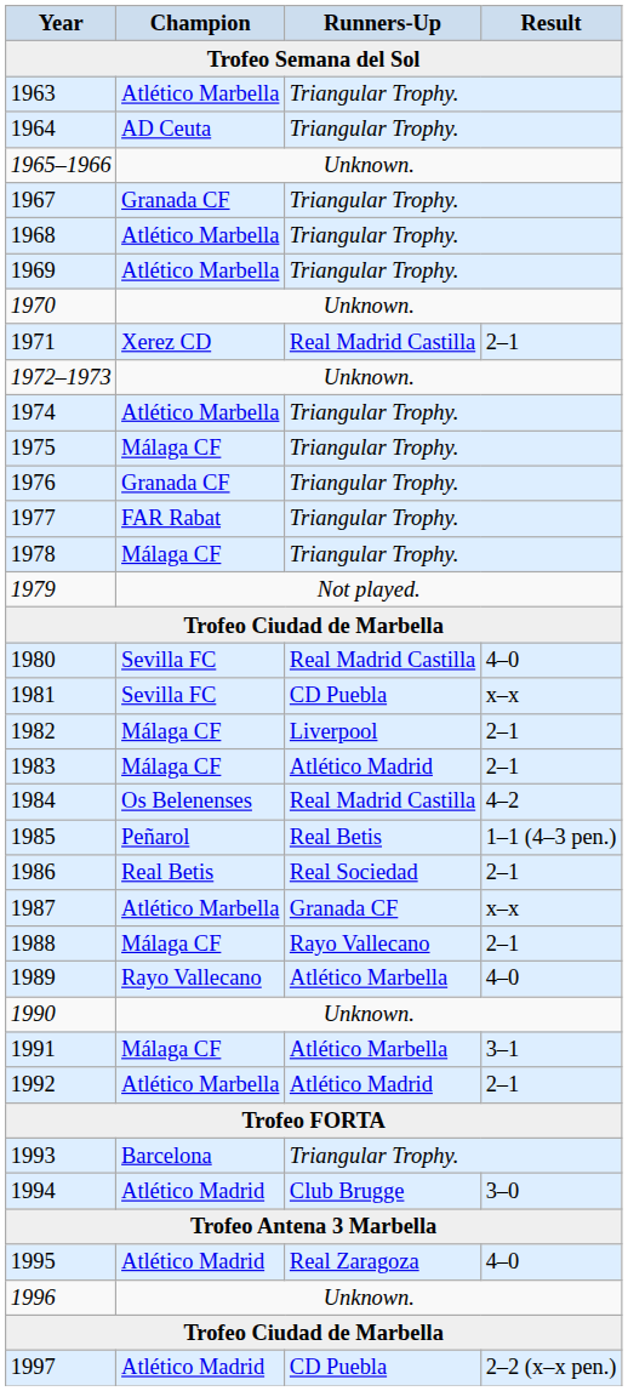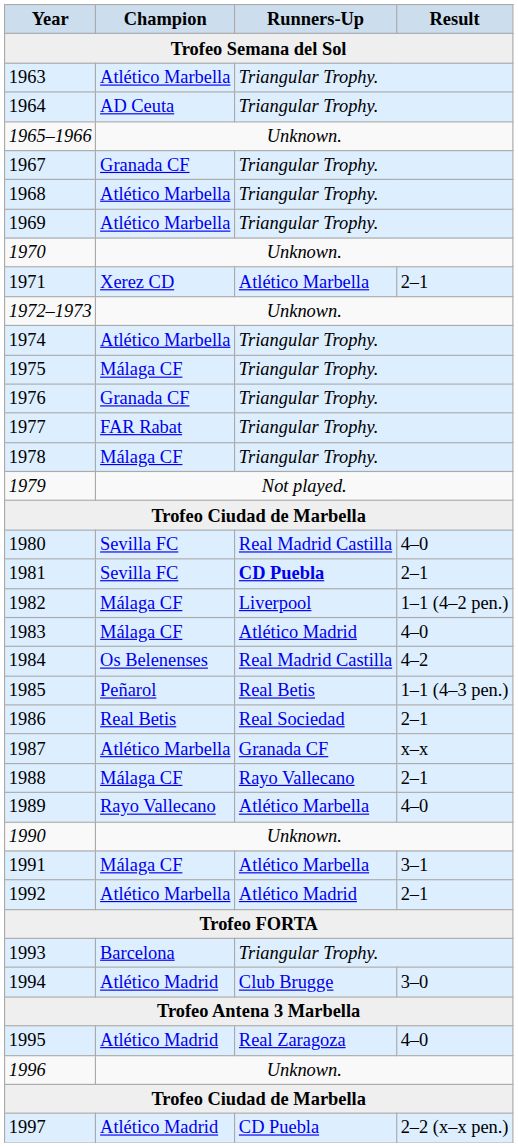 <table class="wikitable">
 <tr>
 <th style="background:#CCDDEE;">Year</th>
 <th style="background:#CCDDEE;">Champion</th>
 <th style="background:#CCDDEE;">Runners-Up</th>
 <th style="background:#CCDDEE;">Result</th>
 </tr>
 <tr align="center" bgcolor="#EFEFEF">
 <td colspan=5><strong>Trofeo Semana del Sol</strong></td>
 </tr>
 <tr align="left" bgcolor=#DDEEFF>
 <td>1963</td>
 <td> <a href='#'>Atlético Marbella</a></td>
 <td colspan=2><em>Triangular Trophy.</em></td>
 </tr>
 <tr align="left" bgcolor=#DDEEFF>
 <td>1964</td>
 <td> <a href='#'>AD Ceuta</a></td>
 <td colspan=2><em>Triangular Trophy.</em></td>
 </tr>
 <tr>
 <td><em>1965–1966</em></td>
 <td colspan=3 style="text-align:center;"><em>Unknown.</em></td>
 </tr>
 <tr align="left" bgcolor=#DDEEFF>
 <td>1967</td>
 <td> <a href='#'>Granada CF</a></td>
 <td colspan=2><em>Triangular Trophy.</em></td>
 </tr>
 <tr align="left" bgcolor=#DDEEFF>
 <td>1968</td>
 <td> <a href='#'>Atlético Marbella</a></td>
 <td colspan=2><em>Triangular Trophy.</em></td>
 </tr>
 <tr align="left" bgcolor=#DDEEFF>
 <td>1969</td>
 <td> <a href='#'>Atlético Marbella</a></td>
 <td colspan=2><em>Triangular Trophy.</em></td>
 </tr>
 <tr>
 <td><em>1970</em></td>
 <td colspan=3 style="text-align:center;"><em>Unknown.</em></td>
 </tr>
 <tr align="left" bgcolor=#DDEEFF>
 <td>1971</td>
 <td> <a href='#'>Xerez CD</a></td>
-<td> <a href='#'>Real Madrid Castilla</a></td>
+<td> <a href='#'>Atlético Marbella</a></td>
 <td>2–1</td>
 </tr>
 <tr>
 <td><em>1972–1973</em></td>
 <td colspan=3 style="text-align:center;"><em>Unknown.</em></td>
 </tr>
 <tr align="left" bgcolor=#DDEEFF>
 <td>1974</td>
 <td> <a href='#'>Atlético Marbella</a></td>
 <td colspan=2><em>Triangular Trophy.</em></td>
 </tr>
 <tr align="left" bgcolor=#DDEEFF>
 <td>1975</td>
 <td> <a href='#'>Málaga CF</a></td>
 <td colspan=2><em>Triangular Trophy.</em></td>
 </tr>
 <tr align="left" bgcolor=#DDEEFF>
 <td>1976</td>
 <td> <a href='#'>Granada CF</a></td>
 <td colspan=2><em>Triangular Trophy.</em></td>
 </tr>
 <tr align="left" bgcolor=#DDEEFF>
 <td>1977</td>
 <td> <a href='#'>FAR Rabat</a></td>
 <td colspan=2><em>Triangular Trophy.</em></td>
 </tr>
 <tr align="left" bgcolor=#DDEEFF>
 <td>1978</td>
 <td> <a href='#'>Málaga CF</a></td>
 <td colspan=2><em>Triangular Trophy.</em></td>
 </tr>
 <tr>
 <td><em>1979</em></td>
 <td colspan=3 style="text-align:center;"><em>Not played.</em></td>
 </tr>
 <tr align="center" bgcolor="#EFEFEF">
 <td colspan=5><strong>Trofeo Ciudad de Marbella</strong></td>
 </tr>
 <tr align="left" bgcolor=#DDEEFF>
 <td>1980</td>
 <td> <a href='#'>Sevilla FC</a></td>
 <td> <a href='#'>Real Madrid Castilla</a></td>
 <td>4–0</td>
 </tr>
 <tr align="left" bgcolor=#DDEEFF>
 <td>1981</td>
 <td> <a href='#'>Sevilla FC</a></td>
-<td> <a href='#'>CD Puebla</a></td>
-<td>x–x</td>
+<td><strong> <a href='#'>CD Puebla</a></strong></td>
+<td>2–1</td>
 </tr>
 <tr align="left" bgcolor=#DDEEFF>
 <td>1982</td>
 <td> <a href='#'>Málaga CF</a></td>
 <td> <a href='#'>Liverpool</a></td>
-<td>2–1</td>
+<td>1–1 (4–2 pen.)</td>
 </tr>
 <tr align="left" bgcolor=#DDEEFF>
 <td>1983</td>
 <td> <a href='#'>Málaga CF</a></td>
 <td> <a href='#'>Atlético Madrid</a></td>
-<td>2–1</td>
+<td>4–0</td>
 </tr>
 <tr align="left" bgcolor=#DDEEFF>
 <td>1984</td>
 <td> <a href='#'>Os Belenenses</a></td>
 <td> <a href='#'>Real Madrid Castilla</a></td>
 <td>4–2</td>
 </tr>
 <tr align="left" bgcolor=#DDEEFF>
 <td>1985</td>
 <td> <a href='#'>Peñarol</a></td>
 <td> <a href='#'>Real Betis</a></td>
 <td>1–1 (4–3 pen.)</td>
 </tr>
 <tr align="left" bgcolor=#DDEEFF>
 <td>1986</td>
 <td> <a href='#'>Real Betis</a></td>
 <td> <a href='#'>Real Sociedad</a></td>
 <td>2–1</td>
 </tr>
 <tr align="left" bgcolor=#DDEEFF>
 <td>1987</td>
 <td> <a href='#'>Atlético Marbella</a></td>
 <td> <a href='#'>Granada CF</a></td>
 <td>x–x</td>
 </tr>
 <tr align="left" bgcolor=#DDEEFF>
 <td>1988</td>
 <td> <a href='#'>Málaga CF</a></td>
 <td> <a href='#'>Rayo Vallecano</a></td>
 <td>2–1</td>
 </tr>
 <tr align="left" bgcolor=#DDEEFF>
 <td>1989</td>
 <td> <a href='#'>Rayo Vallecano</a></td>
 <td> <a href='#'>Atlético Marbella</a></td>
 <td>4–0</td>
 </tr>
 <tr>
 <td><em>1990</em></td>
 <td colspan=3 style="text-align:center;"><em>Unknown.</em></td>
 </tr>
 <tr align="left" bgcolor=#DDEEFF>
 <td>1991</td>
 <td> <a href='#'>Málaga CF</a></td>
 <td> <a href='#'>Atlético Marbella</a></td>
 <td>3–1</td>
 </tr>
 <tr align="left" bgcolor=#DDEEFF>
 <td>1992</td>
 <td> <a href='#'>Atlético Marbella</a></td>
 <td> <a href='#'>Atlético Madrid</a></td>
 <td>2–1</td>
 </tr>
 <tr align="center" bgcolor="#EFEFEF">
 <td colspan=5><strong>Trofeo FORTA</strong></td>
 </tr>
 <tr align="left" bgcolor=#DDEEFF>
 <td>1993</td>
 <td> <a href='#'>Barcelona</a></td>
 <td colspan=2><em>Triangular Trophy.</em></td>
 </tr>
 <tr align="left" bgcolor=#DDEEFF>
 <td>1994</td>
 <td> <a href='#'>Atlético Madrid</a></td>
 <td> <a href='#'>Club Brugge</a></td>
 <td>3–0</td>
 </tr>
 <tr align="center" bgcolor="#EFEFEF">
 <td colspan=5><strong>Trofeo Antena 3 Marbella</strong></td>
 </tr>
 <tr align="left" bgcolor=#DDEEFF>
 <td>1995</td>
 <td> <a href='#'>Atlético Madrid</a></td>
 <td> <a href='#'>Real Zaragoza</a></td>
 <td>4–0</td>
 </tr>
 <tr>
 <td><em>1996</em></td>
 <td colspan=3 style="text-align:center;"><em>Unknown.</em></td>
 </tr>
 <tr align="center" bgcolor="#EFEFEF">
 <td colspan=5><strong>Trofeo Ciudad de Marbella</strong></td>
 </tr>
 <tr align="left" bgcolor=#DDEEFF>
 <td>1997</td>
 <td> <a href='#'>Atlético Madrid</a></td>
 <td> <a href='#'>CD Puebla</a></td>
 <td>2–2  (x–x pen.)</td>
 </tr>
 </table>
